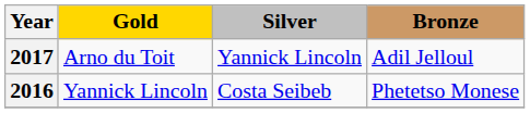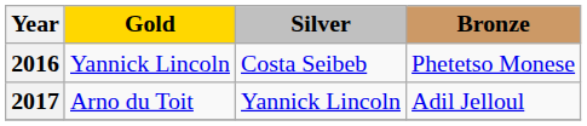 <table class="wikitable">
 <tr>
 <th align="center">Year</th>
 <td align="center"  bgcolor="gold"><strong>Gold</strong></td>
 <td align="center"  bgcolor="silver"><strong>Silver</strong></td>
 <td align="center"  bgcolor="#CC9966"><strong>Bronze</strong></td>
 </tr>
 <tr>
+<th>2016</th>
+<td> <a href='#'>Yannick Lincoln</a></td>
+<td> <a href='#'>Costa Seibeb</a></td>
+<td> <a href='#'>Phetetso Monese</a></td>
+</tr>
+<tr>
 <th>2017</th>
 <td> <a href='#'>Arno du Toit</a></td>
 <td> <a href='#'>Yannick Lincoln</a></td>
 <td> <a href='#'>Adil Jelloul</a></td>
 </tr>
 <tr>
-<th>2016</th>
-<td> <a href='#'>Yannick Lincoln</a></td>
-<td> <a href='#'>Costa Seibeb</a></td>
-<td> <a href='#'>Phetetso Monese</a></td>
-</tr>
-<tr>
 </tr>
 </table>
